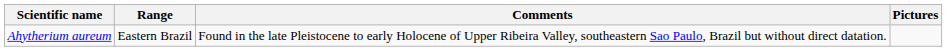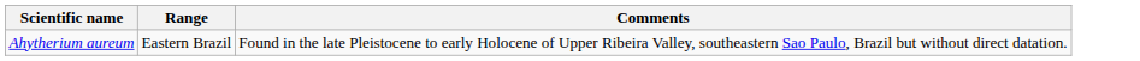 <table class="wikitable">
 <tr>
 <th>Scientific name</th>
 <th>Range</th>
 <th class="unsortable">Comments</th>
-<th>Pictures</th>
 </tr>
 <tr>
 <td><em><a href='#'>Ahytherium aureum</a></em></td>
 <td>Eastern Brazil</td>
 <td>Found in the late Pleistocene to early Holocene of Upper Ribeira Valley, southeastern <a href='#'>Sao Paulo</a>, Brazil but without direct datation.</td>
-<td></td>
 </tr>
 </table>
